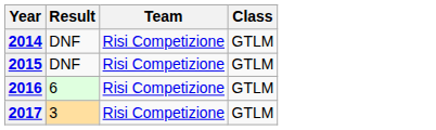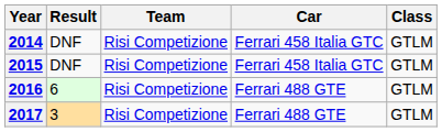 <table class="wikitable" style="font-size: 90%">
 <tr>
 <th>Year</th>
 <th>Result</th>
 <th>Team</th>
+<th>Car</th>
 <th>Class</th>
 </tr>
 <tr>
 <th><a href='#'>2014</a></th>
 <td>DNF</td>
 <td nowrap><a href='#'>Risi Competizione</a></td>
+<td nowrap><a href='#'>Ferrari 458 Italia GTC</a></td>
 <td>GTLM</td>
 </tr>
 <tr>
 <th><a href='#'>2015</a></th>
 <td>DNF</td>
 <td><a href='#'>Risi Competizione</a></td>
+<td><a href='#'>Ferrari 458 Italia GTC</a></td>
 <td>GTLM</td>
 </tr>
 <tr>
 <th><a href='#'>2016</a></th>
 <td style="background:#dfffdf;">6</td>
 <td><a href='#'>Risi Competizione</a></td>
+<td><a href='#'>Ferrari 488 GTE</a></td>
 <td>GTLM</td>
 </tr>
 <tr>
 <th><a href='#'>2017</a></th>
 <td style="background:#ffdf9f;">3</td>
 <td><a href='#'>Risi Competizione</a></td>
+<td><a href='#'>Ferrari 488 GTE</a></td>
 <td>GTLM</td>
 </tr>
 </table>
